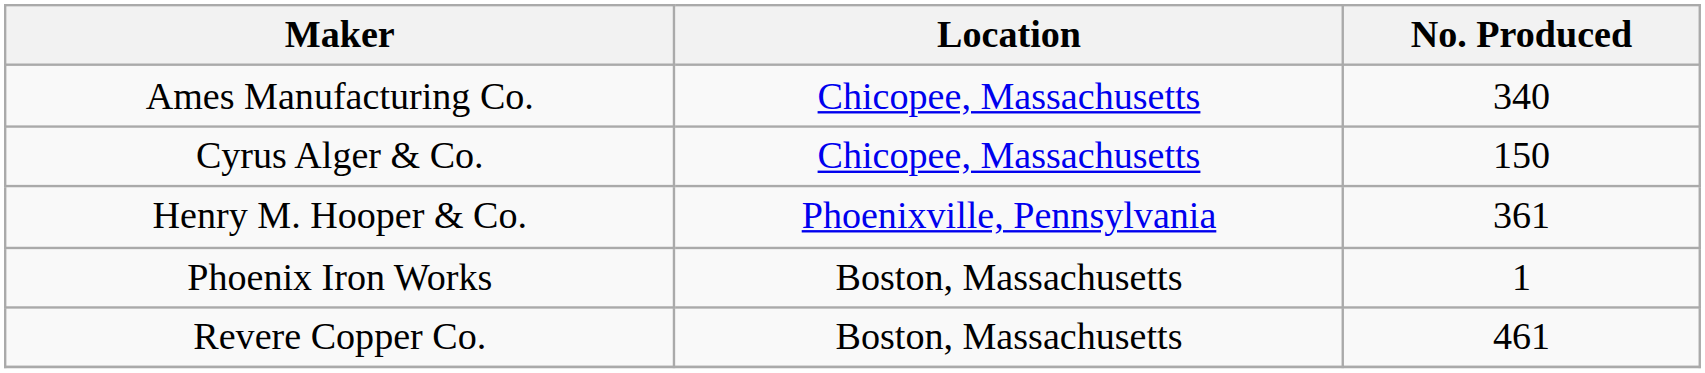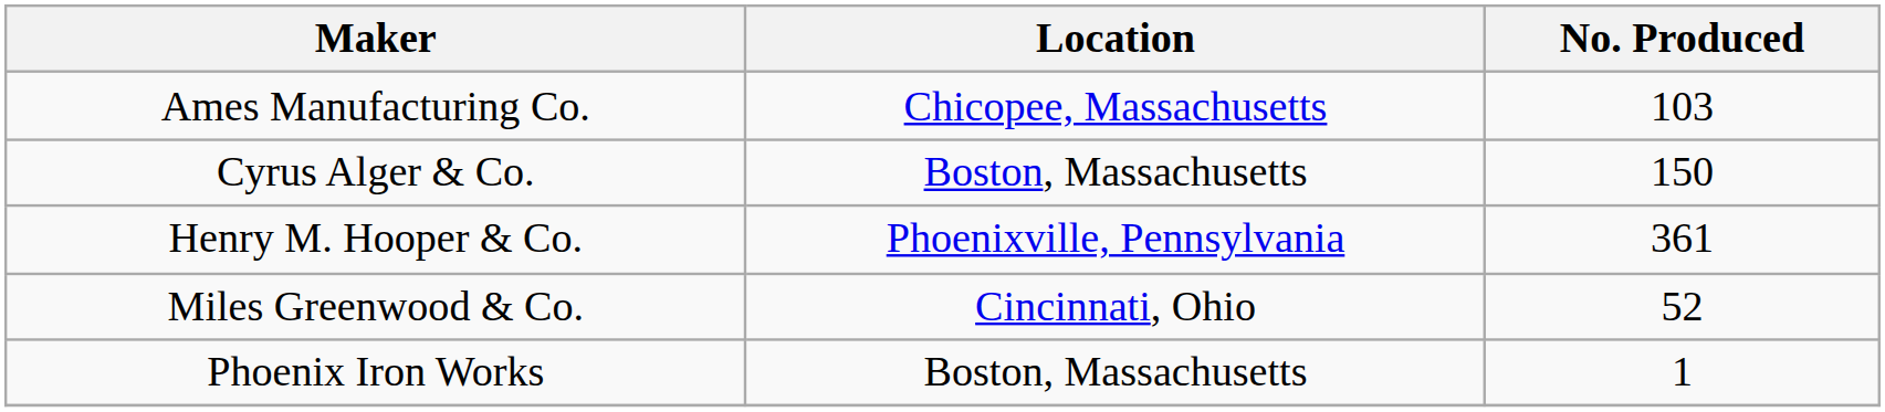 <table class="wikitable" style="text-align:center; width:45%;">
 <tr>
 <th width=18%>Maker</th>
 <th width=18%>Location</th>
 <th width=9%>No. Produced</th>
 </tr>
 <tr>
 <td rowspan=1>Ames Manufacturing Co.</td>
 <td><a href='#'>Chicopee, Massachusetts</a></td>
-<td>340</td>
+<td>103</td>
 </tr>
 <tr>
 <td rowspan=1>Cyrus Alger & Co.</td>
-<td><a href='#'>Chicopee, Massachusetts</a></td>
+<td><a href='#'>Boston</a>, Massachusetts</td>
 <td>150</td>
 </tr>
 <tr>
 <td rowspan=1>Henry M. Hooper & Co.</td>
 <td><a href='#'>Phoenixville, Pennsylvania</a></td>
 <td>361</td>
 </tr>
 <tr>
+<td rowspan=1>Miles Greenwood & Co.</td>
+<td><a href='#'>Cincinnati</a>, Ohio</td>
+<td>52</td>
+</tr>
+<tr>
 <td rowspan=1>Phoenix Iron Works</td>
 <td>Boston, Massachusetts</td>
 <td>1</td>
 </tr>
 <tr>
-<td rowspan=1>Revere Copper Co.</td>
-<td>Boston, Massachusetts</td>
-<td>461</td>
-</tr>
-<tr>
 </tr>
 </table>
